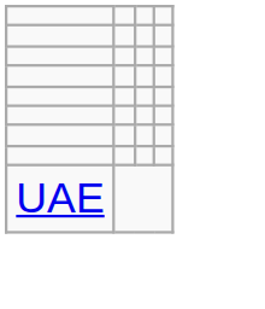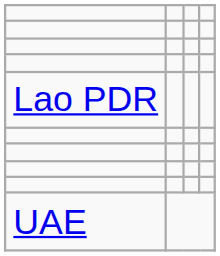 <table class="wikitable">
 <tr>
 <td></td>
 <td></td>
 <td></td>
 <td></td>
 </tr>
 <tr>
 <td></td>
 <td></td>
 <td></td>
 <td></td>
 </tr>
 <tr>
 <td></td>
 <td></td>
 <td></td>
 <td></td>
 </tr>
 <tr>
 <td></td>
+<td></td>
+<td></td>
+<td></td>
+</tr>
+<tr>
+<td> <a href='#'>Lao PDR</a></td>
 <td></td>
 <td></td>
 <td></td>
 </tr>
 <tr>
 <td></td>
 <td></td>
 <td></td>
 <td></td>
 </tr>
 <tr>
 <td></td>
 <td></td>
 <td></td>
 <td></td>
 </tr>
 <tr>
 <td></td>
 <td></td>
 <td></td>
 <td></td>
 </tr>
 <tr>
 <td></td>
 <td></td>
 <td></td>
 <td></td>
 </tr>
 <tr>
 <td> <a href='#'>UAE</a></td>
 </tr>
 </table>
